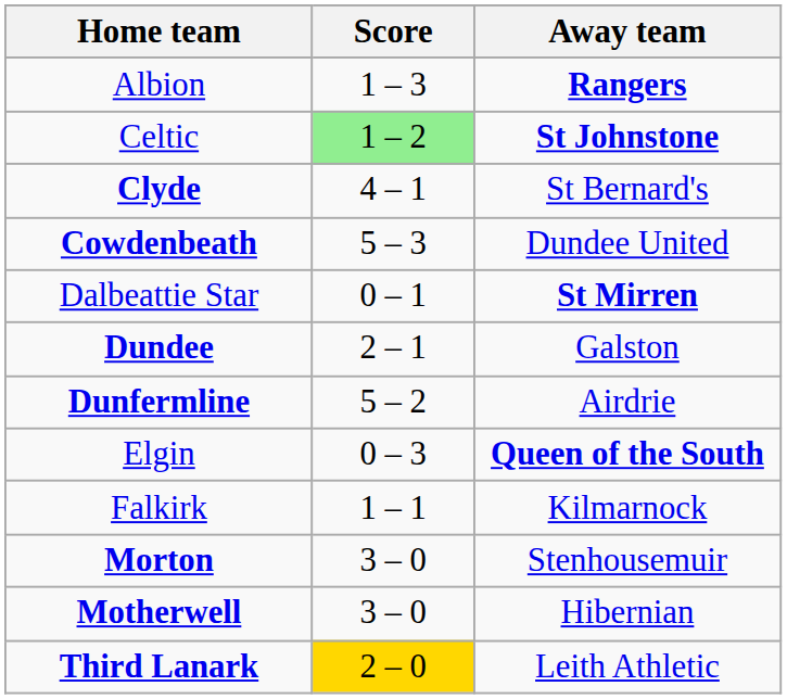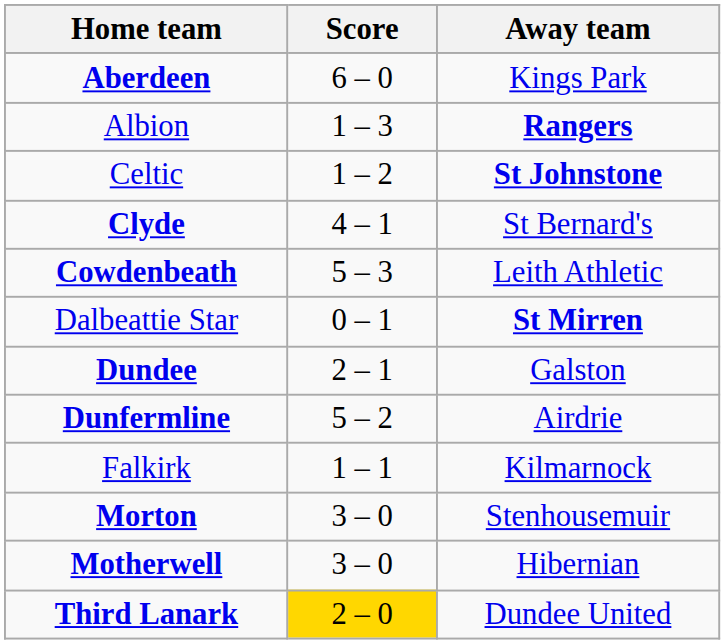 <table class="wikitable" style="text-align: center">
 <tr>
 <th width=140>Home team</th>
 <th width=70>Score</th>
 <th width=140>Away team</th>
+</tr>
+<tr>
+<td><strong><a href='#'>Aberdeen</a></strong></td>
+<td>6 – 0</td>
+<td><a href='#'>Kings Park</a></td>
 </tr>
 <tr>
 <td><a href='#'>Albion</a></td>
 <td>1 – 3</td>
 <td><strong><a href='#'>Rangers</a></strong></td>
 </tr>
 <tr>
 <td><a href='#'>Celtic</a></td>
-<td style="background: lightgreen;">1 – 2</td>
+<td>1 – 2</td>
 <td><strong><a href='#'>St Johnstone</a></strong></td>
 </tr>
 <tr>
 <td><strong><a href='#'>Clyde</a></strong></td>
 <td>4 – 1</td>
 <td><a href='#'>St Bernard's</a></td>
 </tr>
 <tr>
 <td><strong><a href='#'>Cowdenbeath</a></strong></td>
 <td>5 – 3</td>
-<td><a href='#'>Dundee United</a></td>
+<td><a href='#'>Leith Athletic</a></td>
 </tr>
 <tr>
 <td><a href='#'>Dalbeattie Star</a></td>
 <td>0 – 1</td>
 <td><strong><a href='#'>St Mirren</a></strong></td>
 </tr>
 <tr>
 <td><strong><a href='#'>Dundee</a></strong></td>
 <td>2 – 1</td>
 <td><a href='#'>Galston</a></td>
 </tr>
 <tr>
 <td><strong><a href='#'>Dunfermline</a></strong></td>
 <td>5 – 2</td>
 <td><a href='#'>Airdrie</a></td>
-</tr>
-<tr>
-<td><a href='#'>Elgin</a></td>
-<td>0 – 3</td>
-<td><strong><a href='#'>Queen of the South</a></strong></td>
 </tr>
 <tr>
 <td><a href='#'>Falkirk</a></td>
 <td>1 – 1</td>
 <td><a href='#'>Kilmarnock</a></td>
 </tr>
 <tr>
 <td><strong><a href='#'>Morton</a></strong></td>
 <td>3 – 0</td>
 <td><a href='#'>Stenhousemuir</a></td>
 </tr>
 <tr>
 <td><strong><a href='#'>Motherwell</a></strong></td>
 <td>3 – 0</td>
 <td><a href='#'>Hibernian</a></td>
 </tr>
 <tr>
 <td><strong><a href='#'>Third Lanark</a></strong></td>
 <td style="background: gold;">2 – 0</td>
-<td><a href='#'>Leith Athletic</a></td>
+<td><a href='#'>Dundee United</a></td>
 </tr>
 </table>
